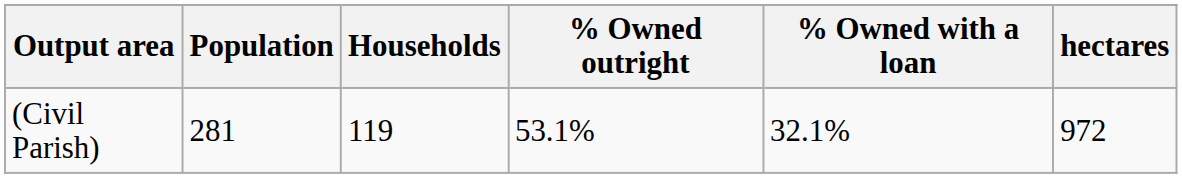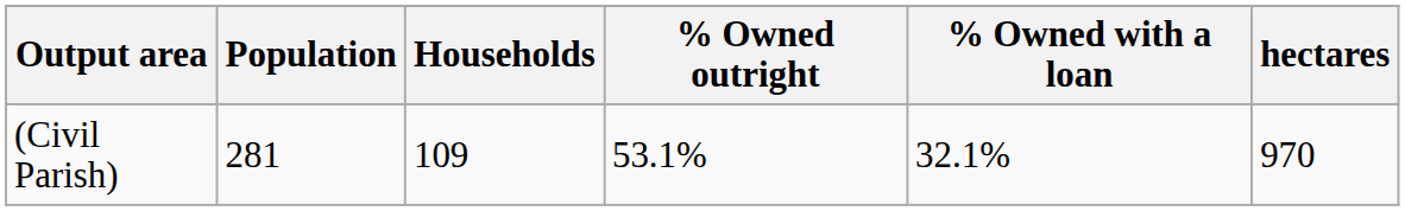 <table class="wikitable">
 <tr>
 </tr>
 <tr>
 <th>Output area</th>
 <th>Population</th>
 <th>Households</th>
 <th>% Owned outright</th>
 <th>% Owned with a loan</th>
 <th>hectares</th>
 </tr>
 <tr>
 <td>(Civil Parish)</td>
 <td>281</td>
-<td>119</td>
+<td>109</td>
 <td>53.1%</td>
 <td>32.1%</td>
-<td>972</td>
+<td>970</td>
 </tr>
 </table>
